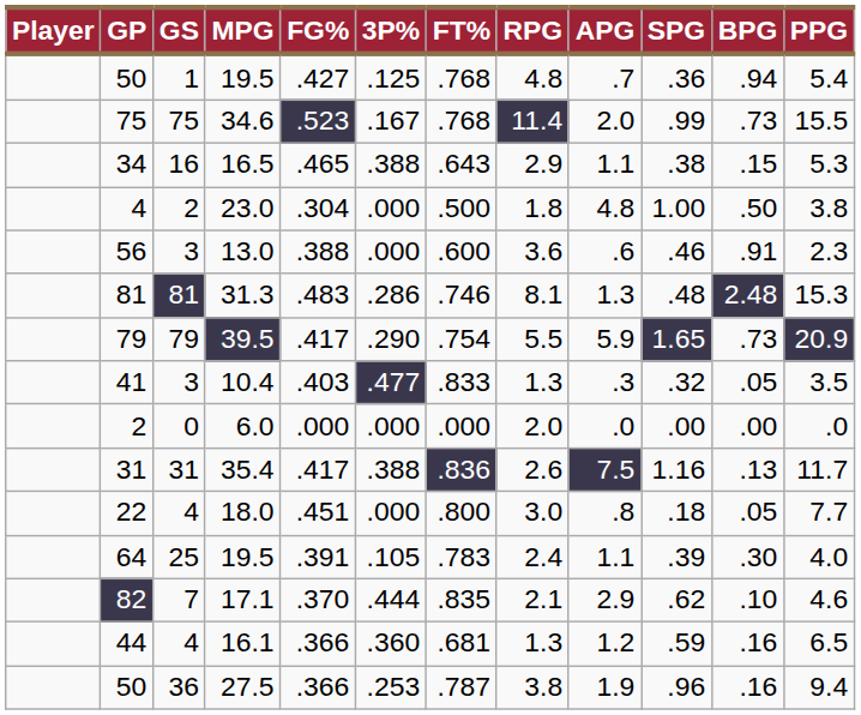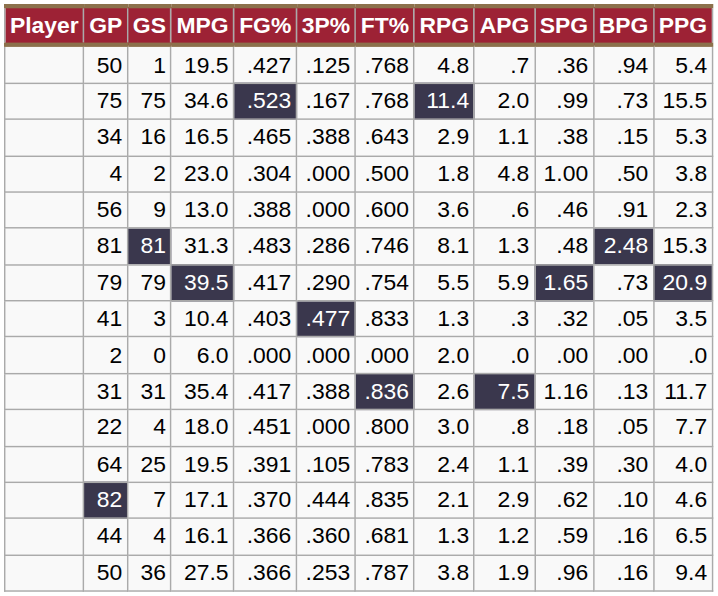 <table class="wikitable sortable" style="text-align:right;">
 <tr>
 <th style="background:#9D2235; color:#FFFFFF; border-top:#8C714C 3px solid; border-bottom:#8C714C 3px solid;">Player</th>
 <th style="background:#9D2235; color:#FFFFFF; border-top:#8C714C 3px solid; border-bottom:#8C714C 3px solid;">GP</th>
 <th style="background:#9D2235; color:#FFFFFF; border-top:#8C714C 3px solid; border-bottom:#8C714C 3px solid;">GS</th>
 <th style="background:#9D2235; color:#FFFFFF; border-top:#8C714C 3px solid; border-bottom:#8C714C 3px solid;">MPG</th>
 <th style="background:#9D2235; color:#FFFFFF; border-top:#8C714C 3px solid; border-bottom:#8C714C 3px solid;">FG%</th>
 <th style="background:#9D2235; color:#FFFFFF; border-top:#8C714C 3px solid; border-bottom:#8C714C 3px solid;">3P%</th>
 <th style="background:#9D2235; color:#FFFFFF; border-top:#8C714C 3px solid; border-bottom:#8C714C 3px solid;">FT%</th>
 <th style="background:#9D2235; color:#FFFFFF; border-top:#8C714C 3px solid; border-bottom:#8C714C 3px solid;">RPG</th>
 <th style="background:#9D2235; color:#FFFFFF; border-top:#8C714C 3px solid; border-bottom:#8C714C 3px solid;">APG</th>
 <th style="background:#9D2235; color:#FFFFFF; border-top:#8C714C 3px solid; border-bottom:#8C714C 3px solid;">SPG</th>
 <th style="background:#9D2235; color:#FFFFFF; border-top:#8C714C 3px solid; border-bottom:#8C714C 3px solid;">BPG</th>
 <th style="background:#9D2235; color:#FFFFFF; border-top:#8C714C 3px solid; border-bottom:#8C714C 3px solid;">PPG</th>
 </tr>
 <tr>
 <td></td>
 <td>50</td>
 <td>1</td>
 <td>19.5</td>
 <td>.427</td>
 <td>.125</td>
 <td>.768</td>
 <td>4.8</td>
 <td>.7</td>
 <td>.36</td>
 <td>.94</td>
 <td>5.4</td>
 </tr>
 <tr>
 <td></td>
 <td>75</td>
 <td>75</td>
 <td>34.6</td>
 <td style="background:#3a374d;color:white;">.523</td>
 <td>.167</td>
 <td>.768</td>
 <td style="background:#3a374d;color:white;">11.4</td>
 <td>2.0</td>
 <td>.99</td>
 <td>.73</td>
 <td>15.5</td>
 </tr>
 <tr>
 <td></td>
 <td>34</td>
 <td>16</td>
 <td>16.5</td>
 <td>.465</td>
 <td>.388</td>
 <td>.643</td>
 <td>2.9</td>
 <td>1.1</td>
 <td>.38</td>
 <td>.15</td>
 <td>5.3</td>
 </tr>
 <tr>
 <td></td>
 <td>4</td>
 <td>2</td>
 <td>23.0</td>
 <td>.304</td>
 <td>.000</td>
 <td>.500</td>
 <td>1.8</td>
 <td>4.8</td>
 <td>1.00</td>
 <td>.50</td>
 <td>3.8</td>
 </tr>
 <tr>
 <td></td>
 <td>56</td>
-<td>3</td>
+<td>9</td>
 <td>13.0</td>
 <td>.388</td>
 <td>.000</td>
 <td>.600</td>
 <td>3.6</td>
 <td>.6</td>
 <td>.46</td>
 <td>.91</td>
 <td>2.3</td>
 </tr>
 <tr>
 <td></td>
 <td>81</td>
 <td style="background:#3a374d;color:white;">81</td>
 <td>31.3</td>
 <td>.483</td>
 <td>.286</td>
 <td>.746</td>
 <td>8.1</td>
 <td>1.3</td>
 <td>.48</td>
 <td style="background:#3a374d;color:white;">2.48</td>
 <td>15.3</td>
 </tr>
 <tr>
 <td></td>
 <td>79</td>
 <td>79</td>
 <td style="background:#3a374d;color:white;">39.5</td>
 <td>.417</td>
 <td>.290</td>
 <td>.754</td>
 <td>5.5</td>
 <td>5.9</td>
 <td style="background:#3a374d;color:white;">1.65</td>
 <td>.73</td>
 <td style="background:#3a374d;color:white;">20.9</td>
 </tr>
 <tr>
 <td></td>
 <td>41</td>
 <td>3</td>
 <td>10.4</td>
 <td>.403</td>
 <td style="background:#3a374d;color:white;">.477</td>
 <td>.833</td>
 <td>1.3</td>
 <td>.3</td>
 <td>.32</td>
 <td>.05</td>
 <td>3.5</td>
 </tr>
 <tr>
 <td></td>
 <td>2</td>
 <td>0</td>
 <td>6.0</td>
 <td>.000</td>
 <td>.000</td>
 <td>.000</td>
 <td>2.0</td>
 <td>.0</td>
 <td>.00</td>
 <td>.00</td>
 <td>.0</td>
 </tr>
 <tr>
 <td></td>
 <td>31</td>
 <td>31</td>
 <td>35.4</td>
 <td>.417</td>
 <td>.388</td>
 <td style="background:#3a374d;color:white;">.836</td>
 <td>2.6</td>
 <td style="background:#3a374d;color:white;">7.5</td>
 <td>1.16</td>
 <td>.13</td>
 <td>11.7</td>
 </tr>
 <tr>
 <td></td>
 <td>22</td>
 <td>4</td>
 <td>18.0</td>
 <td>.451</td>
 <td>.000</td>
 <td>.800</td>
 <td>3.0</td>
 <td>.8</td>
 <td>.18</td>
 <td>.05</td>
 <td>7.7</td>
 </tr>
 <tr>
 <td></td>
 <td>64</td>
 <td>25</td>
 <td>19.5</td>
 <td>.391</td>
 <td>.105</td>
 <td>.783</td>
 <td>2.4</td>
 <td>1.1</td>
 <td>.39</td>
 <td>.30</td>
 <td>4.0</td>
 </tr>
 <tr>
 <td></td>
 <td style="background:#3a374d;color:white;">82</td>
 <td>7</td>
 <td>17.1</td>
 <td>.370</td>
 <td>.444</td>
 <td>.835</td>
 <td>2.1</td>
 <td>2.9</td>
 <td>.62</td>
 <td>.10</td>
 <td>4.6</td>
 </tr>
 <tr>
 <td></td>
 <td>44</td>
 <td>4</td>
 <td>16.1</td>
 <td>.366</td>
 <td>.360</td>
 <td>.681</td>
 <td>1.3</td>
 <td>1.2</td>
 <td>.59</td>
 <td>.16</td>
 <td>6.5</td>
 </tr>
 <tr>
 <td></td>
 <td>50</td>
 <td>36</td>
 <td>27.5</td>
 <td>.366</td>
 <td>.253</td>
 <td>.787</td>
 <td>3.8</td>
 <td>1.9</td>
 <td>.96</td>
 <td>.16</td>
 <td>9.4</td>
 </tr>
 </table>
